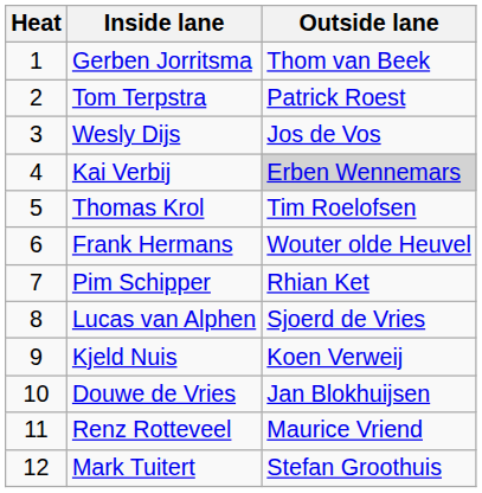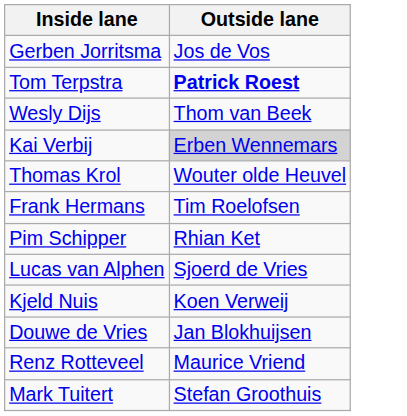 <table class="wikitable">
 <tr>
-<th>Heat</th>
 <th>Inside lane</th>
 <th>Outside lane</th>
 </tr>
 <tr>
-<td align="center">1</td>
 <td><a href='#'>Gerben Jorritsma</a></td>
+<td><a href='#'>Jos de Vos</a></td>
+</tr>
+<tr>
+<td><a href='#'>Tom Terpstra</a></td>
+<td><strong><a href='#'>Patrick Roest</a></strong></td>
+</tr>
+<tr>
+<td><a href='#'>Wesly Dijs</a></td>
 <td><a href='#'>Thom van Beek</a></td>
 </tr>
 <tr>
-<td align="center">2</td>
-<td><a href='#'>Tom Terpstra</a></td>
-<td><a href='#'>Patrick Roest</a></td>
-</tr>
-<tr>
-<td align="center">3</td>
-<td><a href='#'>Wesly Dijs</a></td>
-<td><a href='#'>Jos de Vos</a></td>
-</tr>
-<tr>
-<td align="center">4</td>
 <td><a href='#'>Kai Verbij</a></td>
 <td style="background: lightgrey;"><a href='#'>Erben Wennemars</a></td>
 </tr>
 <tr>
-<td align="center">5</td>
 <td><a href='#'>Thomas Krol</a></td>
+<td><a href='#'>Wouter olde Heuvel</a></td>
+</tr>
+<tr>
+<td><a href='#'>Frank Hermans</a></td>
 <td><a href='#'>Tim Roelofsen</a></td>
 </tr>
 <tr>
-<td align="center">6</td>
-<td><a href='#'>Frank Hermans</a></td>
-<td><a href='#'>Wouter olde Heuvel</a></td>
-</tr>
-<tr>
-<td align="center">7</td>
 <td><a href='#'>Pim Schipper</a></td>
 <td><a href='#'>Rhian Ket</a></td>
 </tr>
 <tr>
-<td align="center">8</td>
 <td><a href='#'>Lucas van Alphen</a></td>
 <td><a href='#'>Sjoerd de Vries</a></td>
 </tr>
 <tr>
-<td align="center">9</td>
 <td><a href='#'>Kjeld Nuis</a></td>
 <td><a href='#'>Koen Verweij</a></td>
 </tr>
 <tr>
-<td align="center">10</td>
 <td><a href='#'>Douwe de Vries</a></td>
 <td><a href='#'>Jan Blokhuijsen</a></td>
 </tr>
 <tr>
-<td align="center">11</td>
 <td><a href='#'>Renz Rotteveel</a></td>
 <td><a href='#'>Maurice Vriend</a></td>
 </tr>
 <tr>
-<td align="center">12</td>
 <td><a href='#'>Mark Tuitert</a></td>
 <td><a href='#'>Stefan Groothuis</a></td>
 </tr>
 </table>
